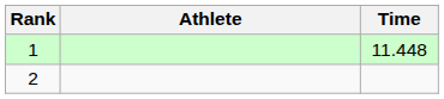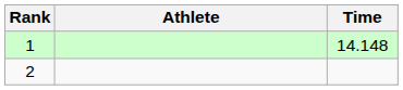 <table class=wikitable style="text-align:center">
 <tr>
 <th width=40>Rank</th>
 <th width=250>Athlete</th>
 <th width=60>Time</th>
 </tr>
 <tr bgcolor="ccffcc">
 <td>1</td>
 <td align=left></td>
-<td>11.448</td>
+<td>14.148</td>
 </tr>
 <tr>
 <td>2</td>
 <td align=left></td>
 <td></td>
 </tr>
 </table>
